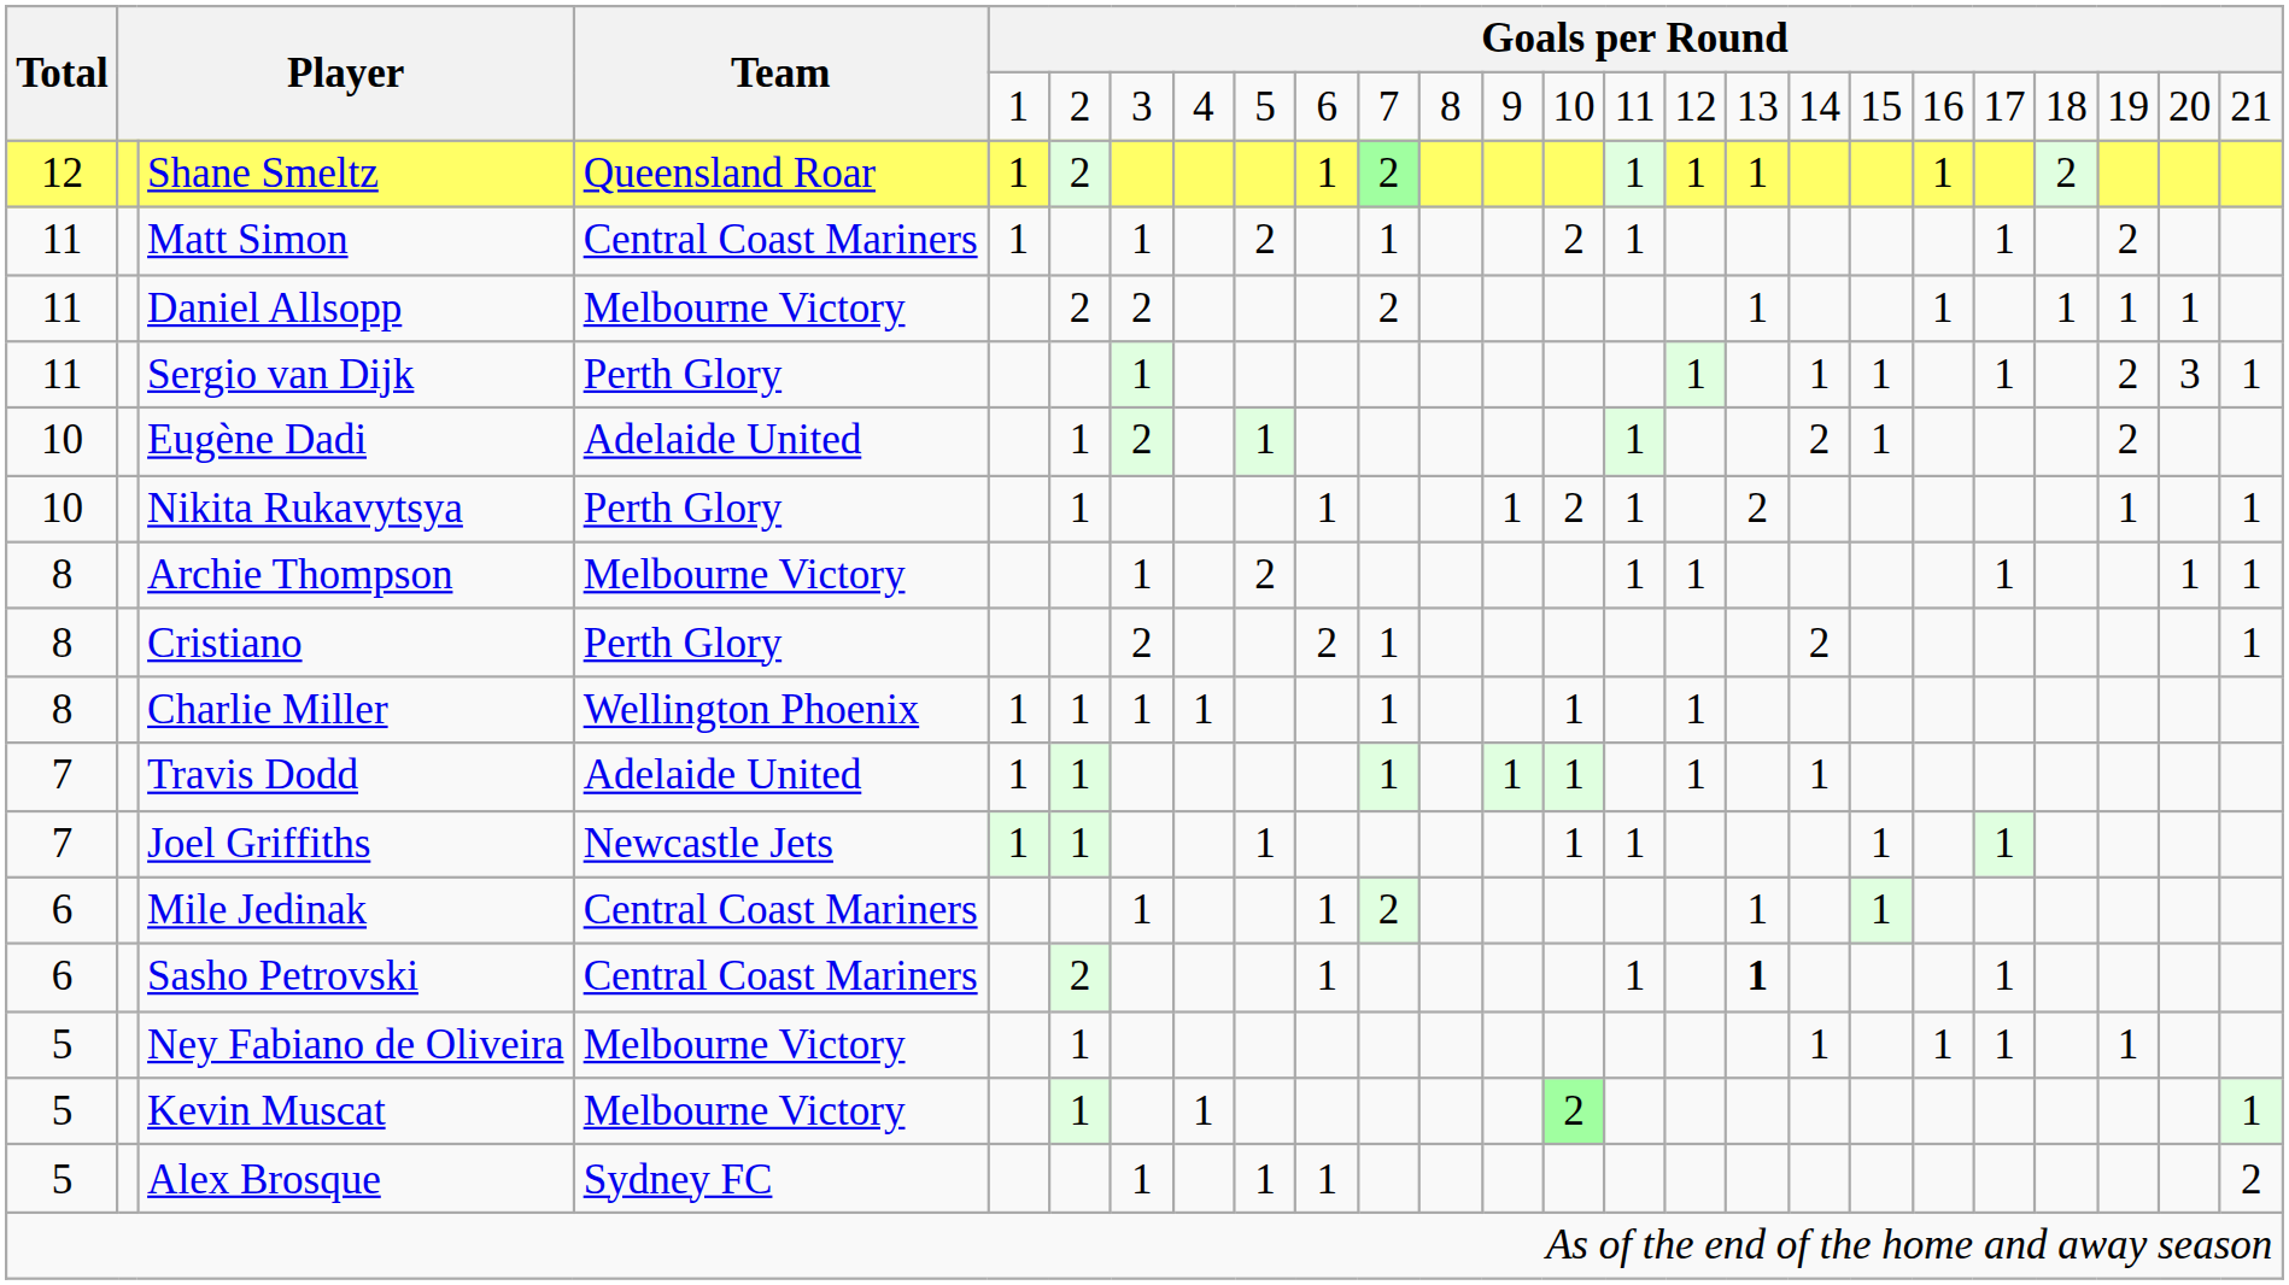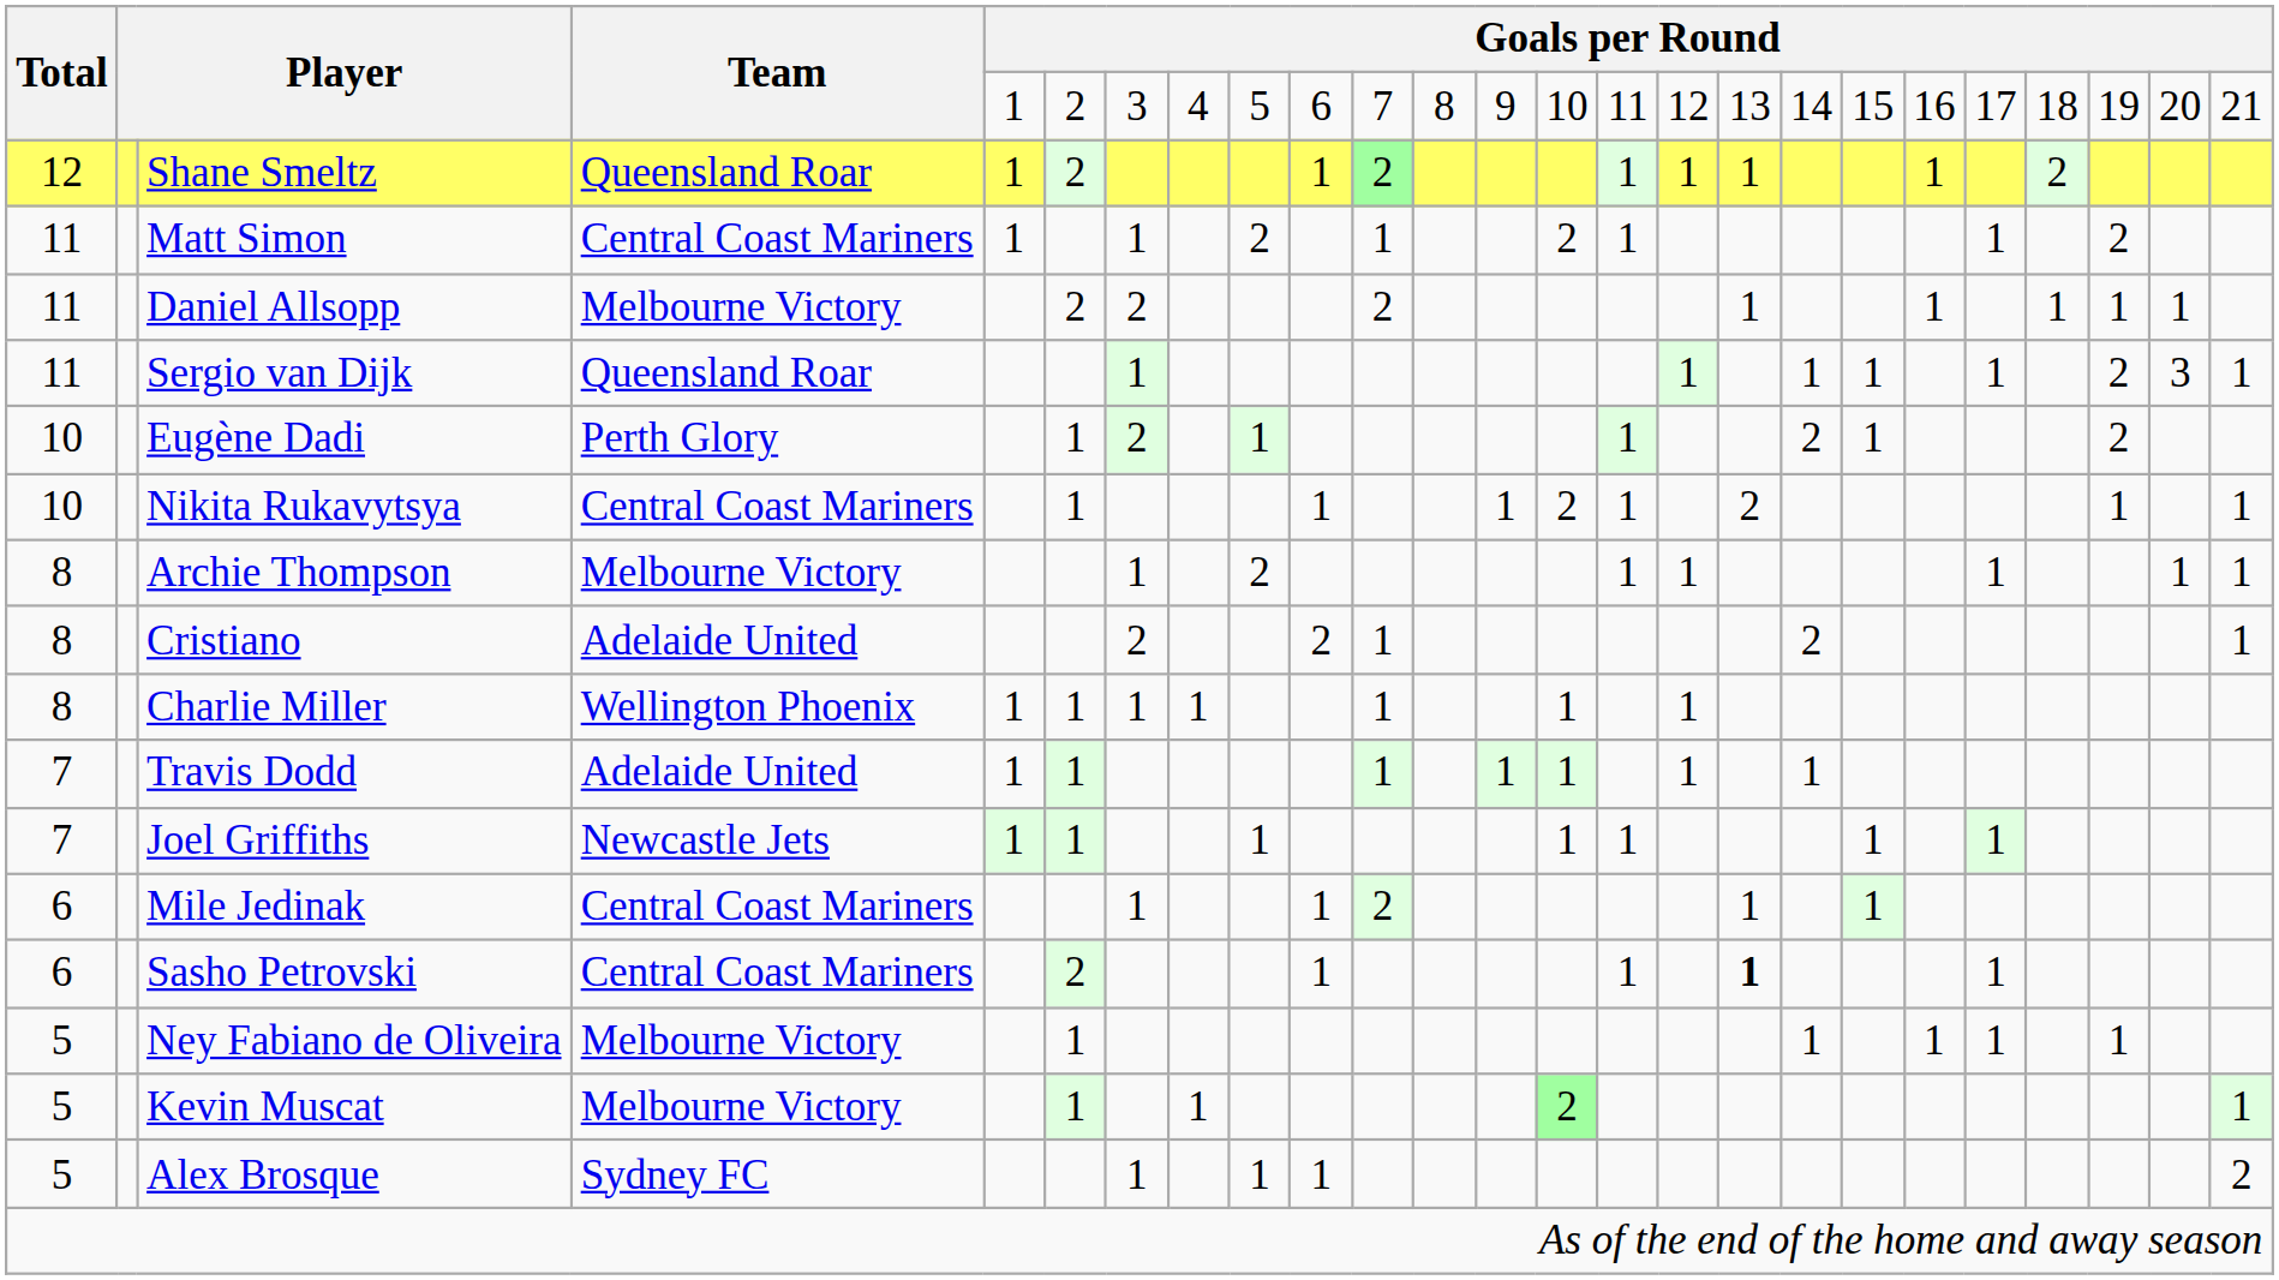 <table class="wikitable" style="text-align:center">
 <tr>
 <th rowspan="2">Total</th>
 <th rowspan="2" colspan="2">Player</th>
 <th rowspan="2">Team</th>
 <th colspan="21">Goals per Round</th>
 </tr>
 <tr>
 <td> 1 </td>
 <td> 2 </td>
 <td> 3 </td>
 <td> 4 </td>
 <td> 5 </td>
 <td> 6 </td>
 <td> 7 </td>
 <td> 8 </td>
 <td> 9 </td>
 <td>10</td>
 <td>11</td>
 <td>12</td>
 <td>13</td>
 <td>14</td>
 <td>15</td>
 <td>16</td>
 <td>17</td>
 <td>18</td>
 <td>19</td>
 <td>20</td>
 <td>21</td>
 </tr>
 <tr style="background:#ff6;">
 <td>12</td>
 <td></td>
 <td style="text-align:left;"><a href='#'>Shane Smeltz</a></td>
 <td style="text-align:left;"><a href='#'>Queensland Roar</a></td>
 <td>1</td>
 <td style="background:#e0ffe0;">2</td>
 <td></td>
 <td></td>
 <td></td>
 <td>1</td>
 <td style="background:#a0ffa0;">2</td>
 <td></td>
 <td></td>
 <td></td>
 <td style="background:#e0ffe0;">1</td>
 <td>1</td>
 <td>1</td>
 <td></td>
 <td></td>
 <td>1</td>
 <td></td>
 <td style="background:#e0ffe0;">2</td>
 <td></td>
 <td></td>
 <td></td>
 </tr>
 <tr>
 <td>11</td>
 <td></td>
 <td style="text-align:left;"><a href='#'>Matt Simon</a></td>
 <td style="text-align:left;"><a href='#'>Central Coast Mariners</a></td>
 <td>1</td>
 <td></td>
 <td>1</td>
 <td></td>
 <td>2</td>
 <td></td>
 <td>1</td>
 <td></td>
 <td></td>
 <td>2</td>
 <td>1</td>
 <td></td>
 <td></td>
 <td></td>
 <td></td>
 <td></td>
 <td>1</td>
 <td></td>
 <td>2</td>
 <td></td>
 <td></td>
 </tr>
 <tr>
 <td>11</td>
 <td></td>
 <td style="text-align:left;"><a href='#'>Daniel Allsopp</a></td>
 <td style="text-align:left;"><a href='#'>Melbourne Victory</a></td>
 <td></td>
 <td>2</td>
 <td>2</td>
 <td></td>
 <td></td>
 <td></td>
 <td>2</td>
 <td></td>
 <td></td>
 <td></td>
 <td></td>
 <td></td>
 <td>1</td>
 <td></td>
 <td></td>
 <td>1</td>
 <td></td>
 <td>1</td>
 <td>1</td>
 <td>1</td>
 <td></td>
 </tr>
 <tr>
 <td>11</td>
 <td></td>
 <td style="text-align:left;"><a href='#'>Sergio van Dijk</a></td>
-<td style="text-align:left;"><a href='#'>Perth Glory</a></td>
+<td style="text-align:left;"><a href='#'>Queensland Roar</a></td>
 <td></td>
 <td></td>
 <td style="background:#e0ffe0;">1</td>
 <td></td>
 <td></td>
 <td></td>
 <td></td>
 <td></td>
 <td></td>
 <td></td>
 <td></td>
 <td style="background:#e0ffe0;">1</td>
 <td></td>
 <td>1</td>
 <td>1</td>
 <td></td>
 <td>1</td>
 <td></td>
 <td>2</td>
 <td>3</td>
 <td>1</td>
 </tr>
 <tr>
 <td>10</td>
 <td></td>
 <td style="text-align:left;"><a href='#'>Eugène Dadi</a></td>
-<td style="text-align:left;"><a href='#'>Adelaide United</a></td>
+<td style="text-align:left;"><a href='#'>Perth Glory</a></td>
 <td></td>
 <td>1</td>
 <td style="background:#e0ffe0;">2</td>
 <td></td>
 <td style="background:#e0ffe0;">1</td>
 <td></td>
 <td></td>
 <td></td>
 <td></td>
 <td></td>
 <td style="background:#e0ffe0;">1</td>
 <td></td>
 <td></td>
 <td>2</td>
 <td>1</td>
 <td></td>
 <td></td>
 <td></td>
 <td>2</td>
 <td></td>
 <td></td>
 </tr>
 <tr>
 <td>10</td>
 <td></td>
 <td style="text-align:left;"><a href='#'>Nikita Rukavytsya</a></td>
-<td style="text-align:left;"><a href='#'>Perth Glory</a></td>
+<td style="text-align:left;"><a href='#'>Central Coast Mariners</a></td>
 <td></td>
 <td>1</td>
 <td></td>
 <td></td>
 <td></td>
 <td>1</td>
 <td></td>
 <td></td>
 <td>1</td>
 <td>2</td>
 <td>1</td>
 <td></td>
 <td>2</td>
 <td></td>
 <td></td>
 <td></td>
 <td></td>
 <td></td>
 <td>1</td>
 <td></td>
 <td>1</td>
 </tr>
 <tr>
 <td>8</td>
 <td></td>
 <td style="text-align:left;"><a href='#'>Archie Thompson</a></td>
 <td style="text-align:left;"><a href='#'>Melbourne Victory</a></td>
 <td></td>
 <td></td>
 <td>1</td>
 <td></td>
 <td>2</td>
 <td></td>
 <td></td>
 <td></td>
 <td></td>
 <td></td>
 <td>1</td>
 <td>1</td>
 <td></td>
 <td></td>
 <td></td>
 <td></td>
 <td>1</td>
 <td></td>
 <td></td>
 <td>1</td>
 <td>1</td>
 </tr>
 <tr>
 <td>8</td>
 <td></td>
 <td style="text-align:left;"><a href='#'>Cristiano</a></td>
-<td style="text-align:left;"><a href='#'>Perth Glory</a></td>
+<td style="text-align:left;"><a href='#'>Adelaide United</a></td>
 <td></td>
 <td></td>
 <td>2</td>
 <td></td>
 <td></td>
 <td>2</td>
 <td>1</td>
 <td></td>
 <td></td>
 <td></td>
 <td></td>
 <td></td>
 <td></td>
 <td>2</td>
 <td></td>
 <td></td>
 <td></td>
 <td></td>
 <td></td>
 <td></td>
 <td>1</td>
 </tr>
 <tr>
 <td>8</td>
 <td></td>
 <td style="text-align:left;"><a href='#'>Charlie Miller</a></td>
 <td style="text-align:left;"><a href='#'>Wellington Phoenix</a></td>
 <td>1</td>
 <td>1</td>
 <td>1</td>
 <td>1</td>
 <td></td>
 <td></td>
 <td>1</td>
 <td></td>
 <td></td>
 <td>1</td>
 <td></td>
 <td>1</td>
 <td></td>
 <td></td>
 <td></td>
 <td></td>
 <td></td>
 <td></td>
 <td></td>
 <td></td>
 <td></td>
 </tr>
 <tr>
 <td>7</td>
 <td></td>
 <td style="text-align:left;"><a href='#'>Travis Dodd</a></td>
 <td style="text-align:left;"><a href='#'>Adelaide United</a></td>
 <td>1</td>
 <td style="background:#e0ffe0;">1</td>
 <td></td>
 <td></td>
 <td></td>
 <td></td>
 <td style="background:#e0ffe0;">1</td>
 <td></td>
 <td style="background:#e0ffe0;">1</td>
 <td style="background:#e0ffe0;">1</td>
 <td></td>
 <td>1</td>
 <td></td>
 <td>1</td>
 <td></td>
 <td></td>
 <td></td>
 <td></td>
 <td></td>
 <td></td>
 <td></td>
 </tr>
 <tr>
 <td>7</td>
 <td></td>
 <td style="text-align:left;"><a href='#'>Joel Griffiths</a></td>
 <td style="text-align:left;"><a href='#'>Newcastle Jets</a></td>
 <td style="background:#e0ffe0;">1</td>
 <td style="background:#e0ffe0;">1</td>
 <td></td>
 <td></td>
 <td>1</td>
 <td></td>
 <td></td>
 <td></td>
 <td></td>
 <td>1</td>
 <td>1</td>
 <td></td>
 <td></td>
 <td></td>
 <td>1</td>
 <td></td>
 <td style="background:#e0ffe0;">1</td>
 <td></td>
 <td></td>
 <td></td>
 <td></td>
 </tr>
 <tr>
 <td>6</td>
 <td></td>
 <td style="text-align:left;"><a href='#'>Mile Jedinak</a></td>
 <td style="text-align:left;"><a href='#'>Central Coast Mariners</a></td>
 <td></td>
 <td></td>
 <td>1</td>
 <td></td>
 <td></td>
 <td>1</td>
 <td style="background:#e0ffe0;">2</td>
 <td></td>
 <td></td>
 <td></td>
 <td></td>
 <td></td>
 <td>1</td>
 <td></td>
 <td style="background:#e0ffe0;">1</td>
 <td></td>
 <td></td>
 <td></td>
 <td></td>
 <td></td>
 <td></td>
 </tr>
 <tr>
 <td>6</td>
 <td></td>
 <td style="text-align:left;"><a href='#'>Sasho Petrovski</a></td>
 <td style="text-align:left;"><a href='#'>Central Coast Mariners</a></td>
 <td></td>
 <td style="background:#e0ffe0;">2</td>
 <td></td>
 <td></td>
 <td></td>
 <td>1</td>
 <td></td>
 <td></td>
 <td></td>
 <td></td>
 <td>1</td>
 <td></td>
 <td><strong>1</strong></td>
 <td></td>
 <td></td>
 <td></td>
 <td>1</td>
 <td></td>
 <td></td>
 <td></td>
 <td></td>
 </tr>
 <tr>
 <td>5</td>
 <td></td>
 <td style="text-align:left;"><a href='#'>Ney Fabiano de Oliveira</a></td>
 <td style="text-align:left;"><a href='#'>Melbourne Victory</a></td>
 <td></td>
 <td>1</td>
 <td></td>
 <td></td>
 <td></td>
 <td></td>
 <td></td>
 <td></td>
 <td></td>
 <td></td>
 <td></td>
 <td></td>
 <td></td>
 <td>1</td>
 <td></td>
 <td>1</td>
 <td>1</td>
 <td></td>
 <td>1</td>
 <td></td>
 <td></td>
 </tr>
 <tr>
 <td>5</td>
 <td></td>
 <td style="text-align:left;"><a href='#'>Kevin Muscat</a></td>
 <td style="text-align:left;"><a href='#'>Melbourne Victory</a></td>
 <td></td>
 <td style="background:#e0ffe0;">1</td>
 <td></td>
 <td>1</td>
 <td></td>
 <td></td>
 <td></td>
 <td></td>
 <td></td>
 <td style="background:#a0ffa0;">2</td>
 <td></td>
 <td></td>
 <td></td>
 <td></td>
 <td></td>
 <td></td>
 <td></td>
 <td></td>
 <td></td>
 <td></td>
 <td style="background:#e0ffe0;">1</td>
 </tr>
 <tr>
 <td>5</td>
 <td></td>
 <td style="text-align:left;"><a href='#'>Alex Brosque</a></td>
 <td style="text-align:left;"><a href='#'>Sydney FC</a></td>
 <td></td>
 <td></td>
 <td>1</td>
 <td></td>
 <td>1</td>
 <td>1</td>
 <td></td>
 <td></td>
 <td></td>
 <td></td>
 <td></td>
 <td></td>
 <td></td>
 <td></td>
 <td></td>
 <td></td>
 <td></td>
 <td></td>
 <td></td>
 <td></td>
 <td>2<br></td>
 </tr>
 <tr class="sortbottom">
 <td style="text-align:right;" colspan="25"><em>As of the end of the home and away season</em></td>
 </tr>
 </table>
